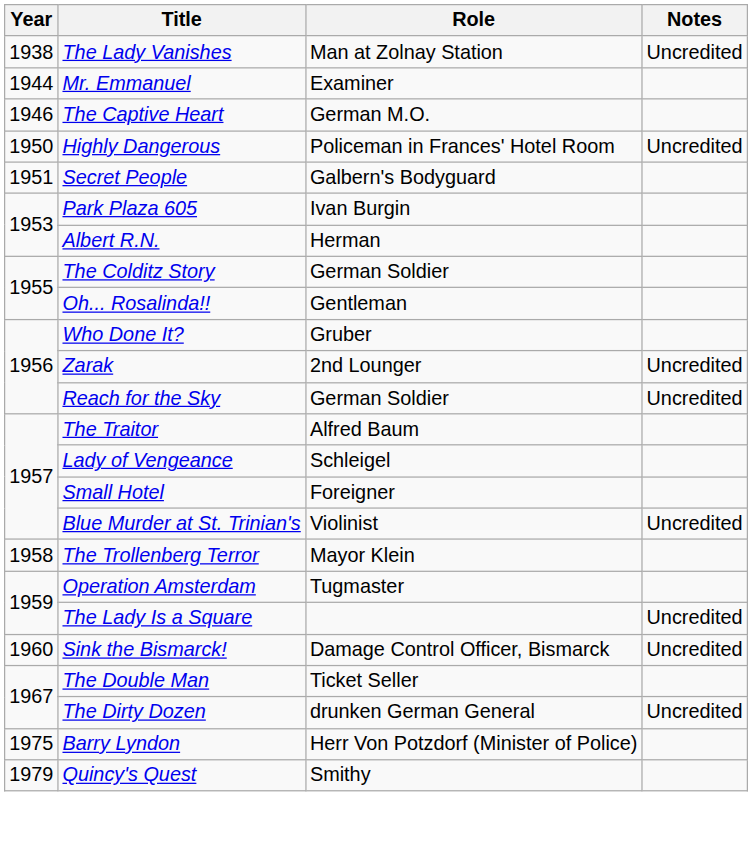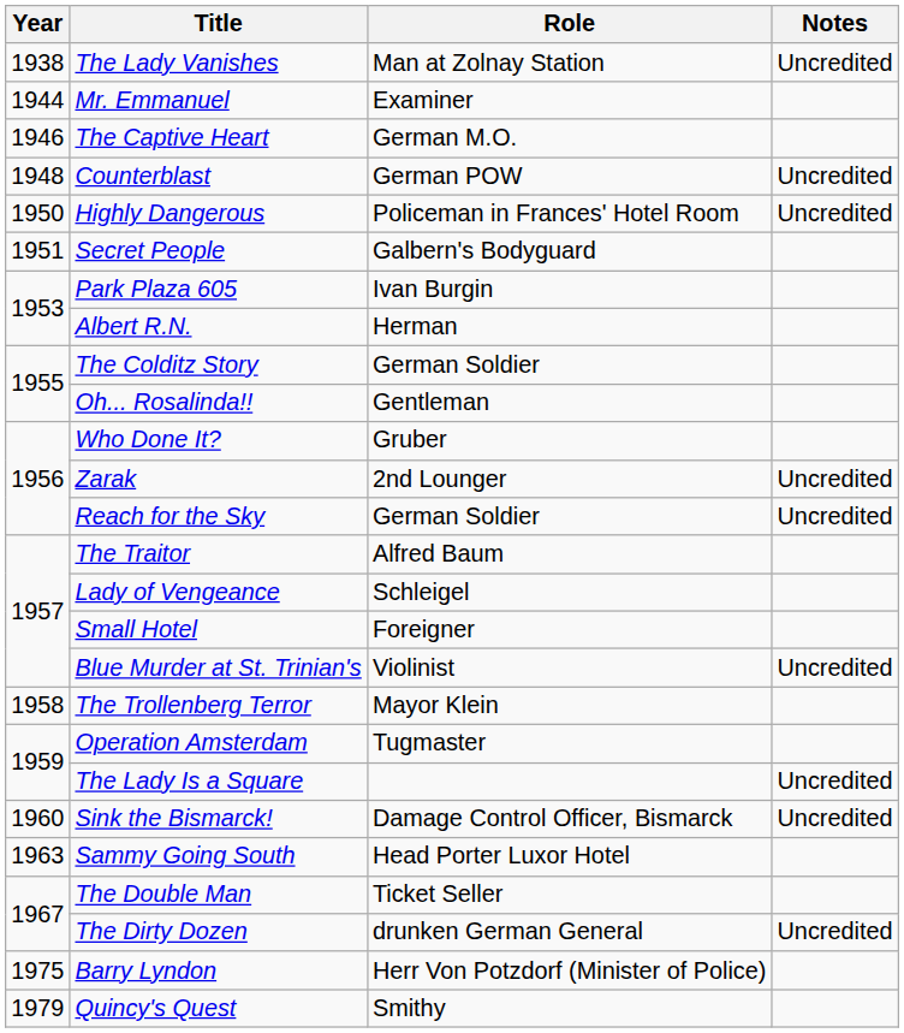 <table class="wikitable sortable">
 <tr>
 <th>Year</th>
 <th>Title</th>
 <th>Role</th>
 <th class="unsortable">Notes</th>
 </tr>
 <tr>
 <td>1938</td>
 <td><em><a href='#'>The Lady Vanishes</a></em></td>
 <td>Man at Zolnay Station</td>
 <td>Uncredited</td>
 </tr>
 <tr>
 <td>1944</td>
 <td><em><a href='#'>Mr. Emmanuel</a></em></td>
 <td>Examiner</td>
 <td></td>
 </tr>
 <tr>
 <td>1946</td>
 <td><em><a href='#'>The Captive Heart</a></em></td>
 <td>German M.O.</td>
 <td></td>
+</tr>
+<tr>
+<td>1948</td>
+<td><em><a href='#'>Counterblast</a></em></td>
+<td>German POW</td>
+<td>Uncredited</td>
 </tr>
 <tr>
 <td>1950</td>
 <td><em><a href='#'>Highly Dangerous</a></em></td>
 <td>Policeman in Frances' Hotel Room</td>
 <td>Uncredited</td>
 </tr>
 <tr>
 <td>1951</td>
 <td><em><a href='#'>Secret People</a></em></td>
 <td>Galbern's Bodyguard</td>
 <td></td>
 </tr>
 <tr>
 <td rowspan=2>1953</td>
 <td><em><a href='#'>Park Plaza 605</a></em></td>
 <td>Ivan Burgin</td>
 <td></td>
 </tr>
 <tr>
 <td><em><a href='#'>Albert R.N.</a></em></td>
 <td>Herman</td>
 <td></td>
 </tr>
 <tr>
 <td rowspan=2>1955</td>
 <td><em><a href='#'>The Colditz Story</a></em></td>
 <td>German Soldier</td>
 <td></td>
 </tr>
 <tr>
 <td><em><a href='#'>Oh... Rosalinda!!</a></em></td>
 <td>Gentleman</td>
 <td></td>
 </tr>
 <tr>
 <td rowspan=3>1956</td>
 <td><em><a href='#'>Who Done It?</a></em></td>
 <td>Gruber</td>
 <td></td>
 </tr>
 <tr>
 <td><em><a href='#'>Zarak</a></em></td>
 <td>2nd Lounger</td>
 <td>Uncredited</td>
 </tr>
 <tr>
 <td><em><a href='#'>Reach for the Sky</a></em></td>
 <td>German Soldier</td>
 <td>Uncredited</td>
 </tr>
 <tr>
 <td rowspan=4>1957</td>
 <td><em><a href='#'>The Traitor</a></em></td>
 <td>Alfred Baum</td>
 <td></td>
 </tr>
 <tr>
 <td><em><a href='#'>Lady of Vengeance</a></em></td>
 <td>Schleigel</td>
 <td></td>
 </tr>
 <tr>
 <td><em><a href='#'>Small Hotel</a></em></td>
 <td>Foreigner</td>
 <td></td>
 </tr>
 <tr>
 <td><em><a href='#'>Blue Murder at St. Trinian's</a></em></td>
 <td>Violinist</td>
 <td>Uncredited</td>
 </tr>
 <tr>
 <td>1958</td>
 <td><em><a href='#'>The Trollenberg Terror</a></em></td>
 <td>Mayor Klein</td>
 <td></td>
 </tr>
 <tr>
 <td rowspan=2>1959</td>
 <td><em><a href='#'>Operation Amsterdam</a></em></td>
 <td>Tugmaster</td>
 <td></td>
 </tr>
 <tr>
 <td><em><a href='#'>The Lady Is a Square</a></em></td>
 <td></td>
 <td>Uncredited</td>
 </tr>
 <tr>
 <td>1960</td>
 <td><em><a href='#'>Sink the Bismarck!</a></em></td>
 <td>Damage Control Officer, Bismarck</td>
 <td>Uncredited</td>
 </tr>
 <tr>
+<td>1963</td>
+<td><em><a href='#'>Sammy Going South</a></em></td>
+<td>Head Porter Luxor Hotel</td>
+<td></td>
+</tr>
+<tr>
 <td rowspan=2>1967</td>
 <td><em><a href='#'>The Double Man</a></em></td>
 <td>Ticket Seller</td>
 <td></td>
 </tr>
 <tr>
 <td><em><a href='#'>The Dirty Dozen</a></em></td>
 <td>drunken German General</td>
 <td>Uncredited</td>
 </tr>
 <tr>
 <td>1975</td>
 <td><em><a href='#'>Barry Lyndon</a></em></td>
 <td>Herr Von Potzdorf (Minister of Police)</td>
 <td></td>
 </tr>
 <tr>
 <td>1979</td>
 <td><em><a href='#'>Quincy's Quest</a></em></td>
 <td>Smithy</td>
 <td></td>
 </tr>
 </table>
